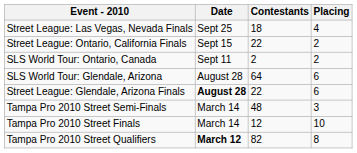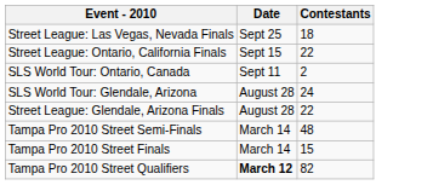 <table class="wikitable">
 <tr>
 <th>Event - 2010</th>
 <th>Date</th>
 <th>Contestants</th>
-<th>Placing</th>
 </tr>
 <tr>
 <td>Street League: Las Vegas, Nevada Finals</td>
 <td>Sept 25</td>
 <td>18</td>
-<td>4</td>
 </tr>
 <tr>
 <td>Street League: Ontario, California Finals</td>
 <td>Sept 15</td>
 <td>22</td>
-<td>2</td>
 </tr>
 <tr>
 <td>SLS World Tour: Ontario, Canada</td>
 <td>Sept 11</td>
 <td>2</td>
-<td>2</td>
 </tr>
 <tr>
 <td>SLS World Tour: Glendale, Arizona</td>
 <td>August 28</td>
-<td>64</td>
-<td>6</td>
+<td>24</td>
 </tr>
 <tr>
 <td>Street League: Glendale, Arizona Finals</td>
-<td><strong>August 28</strong></td>
+<td>August 28</td>
 <td>22</td>
-<td>6</td>
 </tr>
 <tr>
 <td>Tampa Pro 2010 Street Semi-Finals</td>
 <td>March 14</td>
 <td>48</td>
-<td>3</td>
 </tr>
 <tr>
 <td>Tampa Pro 2010 Street Finals</td>
 <td>March 14</td>
-<td>12</td>
-<td>10</td>
+<td>15</td>
 </tr>
 <tr>
 <td>Tampa Pro 2010 Street Qualifiers</td>
 <td><strong>March 12</strong></td>
 <td>82</td>
-<td>8</td>
 </tr>
 </table>
